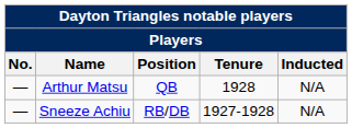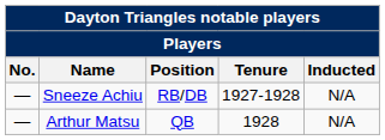 <table class="wikitable" style="text-align:center">
 <tr>
 <th colspan="5" style="background:#00285D; color:white;">Dayton Triangles notable players</th>
 </tr>
 <tr>
 <th colspan="5" style="background:#00285D; color:white;">Players</th>
 </tr>
 <tr>
 <th>No.</th>
 <th>Name</th>
 <th>Position</th>
 <th>Tenure</th>
 <th>Inducted</th>
 </tr>
 <tr>
 <td>—</td>
+<td><a href='#'>Sneeze Achiu</a></td>
+<td><a href='#'>RB</a>/<a href='#'>DB</a></td>
+<td>1927-1928</td>
+<td>N/A</td>
+</tr>
+<tr>
+<td>—</td>
 <td><a href='#'>Arthur Matsu</a></td>
 <td><a href='#'>QB</a></td>
 <td>1928</td>
 <td>N/A</td>
 </tr>
-<tr>
-<td>—</td>
-<td><a href='#'>Sneeze Achiu</a></td>
-<td><a href='#'>RB</a>/<a href='#'>DB</a></td>
-<td>1927-1928</td>
-<td>N/A</td>
-</tr>
 </table>
